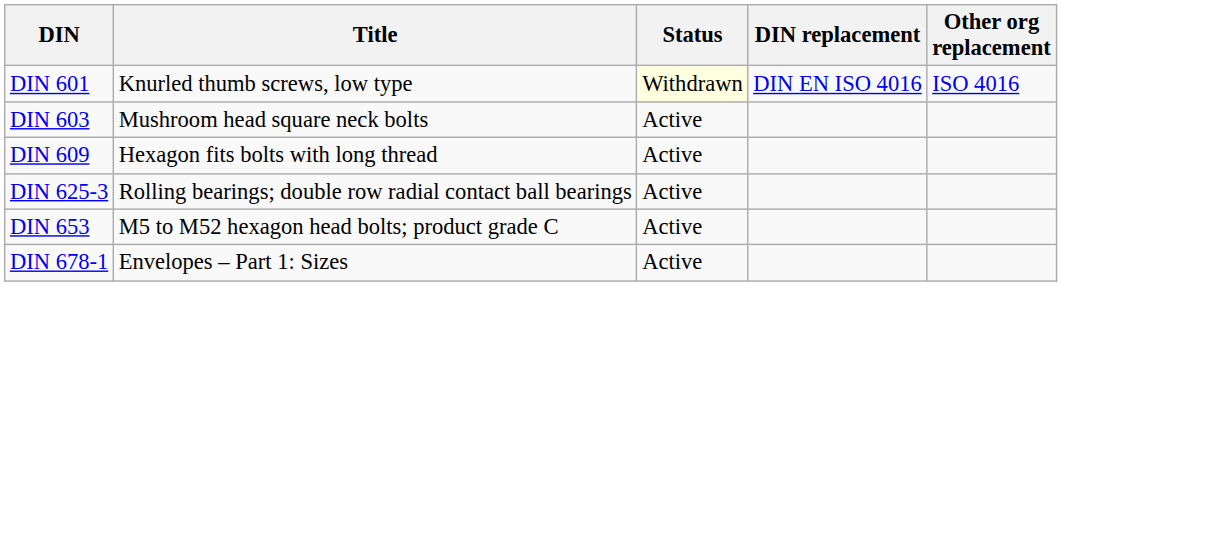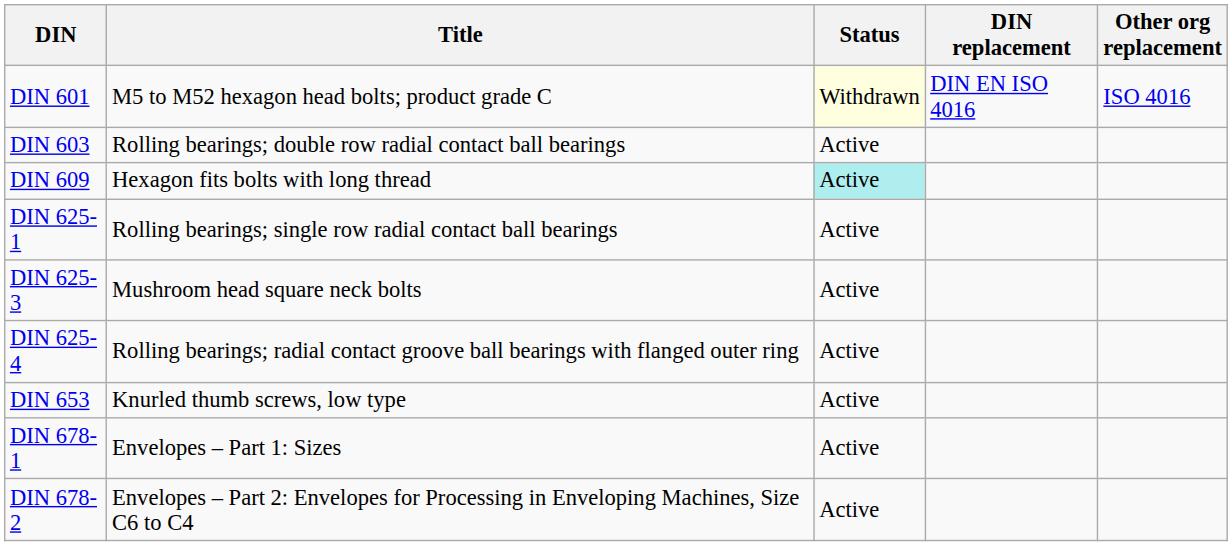 <table class="wikitable sortable">
 <tr>
 <th>DIN</th>
 <th>Title</th>
 <th>Status</th>
 <th>DIN replacement</th>
 <th>Other org<br>replacement</th>
 </tr>
 <tr>
 <td><a href='#'>DIN 601</a></td>
-<td>Knurled thumb screws, low type</td>
+<td>M5 to M52 hexagon head bolts; product grade C</td>
 <td style="background: lightyellow;">Withdrawn</td>
 <td><a href='#'>DIN EN ISO 4016</a></td>
 <td><a href='#'>ISO 4016</a></td>
 </tr>
 <tr>
 <td><a href='#'>DIN 603</a></td>
-<td>Mushroom head square neck bolts</td>
+<td>Rolling bearings; double row radial contact ball bearings</td>
 <td>Active</td>
 <td></td>
 <td></td>
 </tr>
 <tr>
 <td><a href='#'>DIN 609</a></td>
 <td>Hexagon fits bolts with long thread</td>
+<td style="background: paleturquoise;">Active</td>
+<td></td>
+<td></td>
+</tr>
+<tr>
+<td><a href='#'>DIN 625-1</a></td>
+<td>Rolling bearings; single row radial contact ball bearings</td>
 <td>Active</td>
 <td></td>
 <td></td>
 </tr>
 <tr>
 <td><a href='#'>DIN 625-3</a></td>
-<td>Rolling bearings; double row radial contact ball bearings</td>
+<td>Mushroom head square neck bolts</td>
+<td>Active</td>
+<td></td>
+<td></td>
+</tr>
+<tr>
+<td><a href='#'>DIN 625-4</a></td>
+<td>Rolling bearings; radial contact groove ball bearings with flanged outer ring</td>
 <td>Active</td>
 <td></td>
 <td></td>
 </tr>
 <tr>
 <td><a href='#'>DIN 653</a></td>
-<td>M5 to M52 hexagon head bolts; product grade C</td>
+<td>Knurled thumb screws, low type</td>
 <td>Active</td>
 <td></td>
 <td></td>
 </tr>
 <tr>
 <td><a href='#'>DIN 678-1</a></td>
 <td>Envelopes – Part 1: Sizes</td>
 <td>Active</td>
 <td></td>
 <td></td>
 </tr>
+<tr>
+<td><a href='#'>DIN 678-2</a></td>
+<td>Envelopes – Part 2: Envelopes for Processing in Enveloping Machines, Size C6 to C4</td>
+<td>Active</td>
+<td></td>
+<td></td>
+</tr>
 </table>
